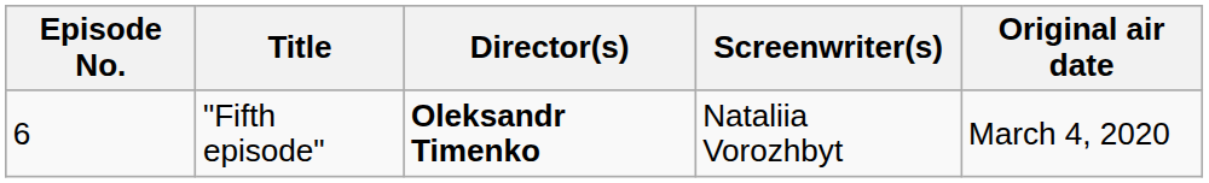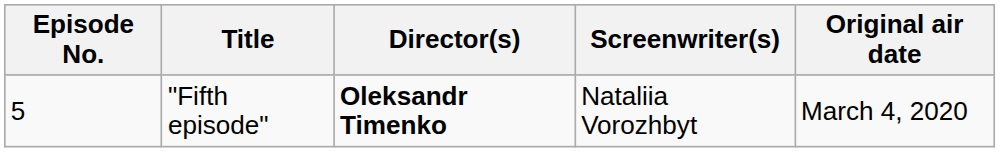 <table class="wikitable">
 <tr>
 <th>Episode No.</th>
 <th>Title</th>
 <th>Director(s)</th>
 <th>Screenwriter(s)</th>
 <th>Original air date</th>
 </tr>
 <tr>
-<td>6</td>
+<td>5</td>
 <td>"Fifth episode"</td>
 <td><strong>Oleksandr Timenko</strong></td>
 <td>Nataliia Vorozhbyt</td>
 <td>March 4, 2020</td>
 </tr>
 </table>
